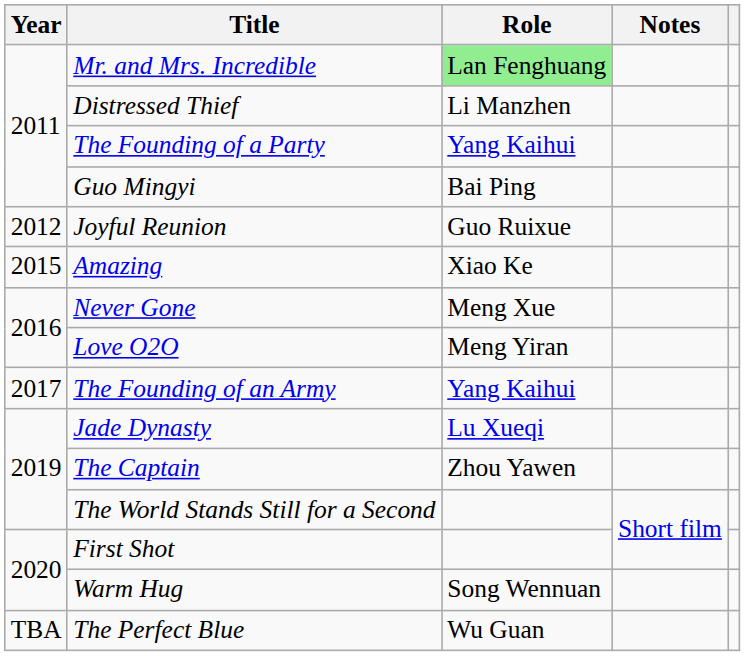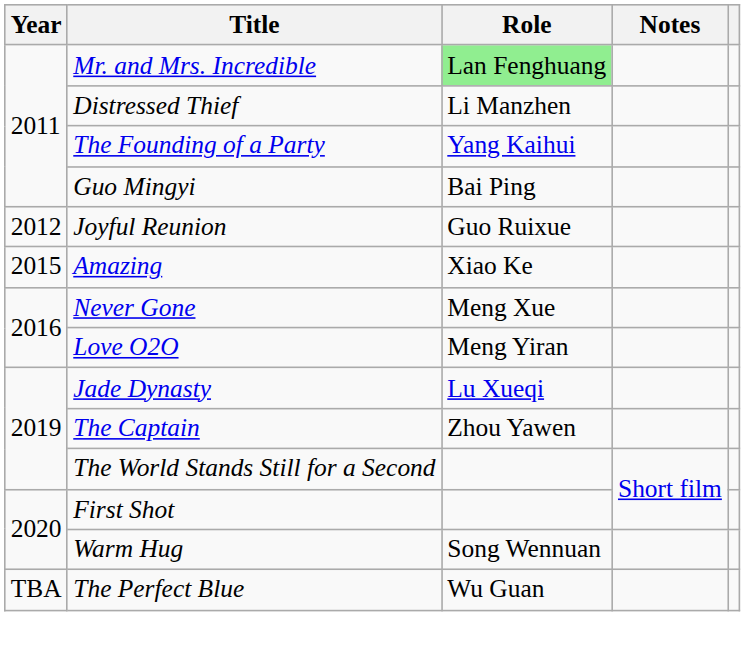 <table class="wikitable sortable">
 <tr>
 <th scope="col">Year</th>
 <th scope="col">Title</th>
 <th scope="col">Role</th>
 <th scope="col" class="unsortable">Notes</th>
 <th scope="col" class="unsortable"></th>
 </tr>
 <tr>
 <td rowspan="4">2011</td>
 <td><em><a href='#'>Mr. and Mrs. Incredible</a></em></td>
 <td style="background: lightgreen;">Lan Fenghuang</td>
 <td></td>
 <td></td>
 </tr>
 <tr>
 <td><em>Distressed Thief</em></td>
 <td>Li Manzhen</td>
 <td></td>
 <td></td>
 </tr>
 <tr>
 <td><em><a href='#'>The Founding of a Party</a></em></td>
 <td><a href='#'>Yang Kaihui</a></td>
 <td></td>
 <td></td>
 </tr>
 <tr>
 <td><em>Guo Mingyi</em></td>
 <td>Bai Ping</td>
 <td></td>
 <td></td>
 </tr>
 <tr>
 <td>2012</td>
 <td><em>Joyful Reunion</em></td>
 <td>Guo Ruixue</td>
 <td></td>
 <td></td>
 </tr>
 <tr>
 <td>2015</td>
 <td><em><a href='#'>Amazing</a></em></td>
 <td>Xiao Ke</td>
 <td></td>
 <td></td>
 </tr>
 <tr>
 <td rowspan="2">2016</td>
 <td><em><a href='#'>Never Gone</a></em></td>
 <td>Meng Xue</td>
 <td></td>
 <td></td>
 </tr>
 <tr>
 <td><em><a href='#'>Love O2O</a></em></td>
 <td>Meng Yiran</td>
 <td></td>
 <td></td>
 </tr>
 <tr>
-<td>2017</td>
-<td><em><a href='#'>The Founding of an Army</a></em></td>
-<td><a href='#'>Yang Kaihui</a></td>
-<td></td>
-<td></td>
-</tr>
-<tr>
 <td rowspan=3>2019</td>
 <td><em><a href='#'>Jade Dynasty</a></em></td>
 <td><a href='#'>Lu Xueqi</a></td>
 <td></td>
 <td></td>
 </tr>
 <tr>
 <td><em><a href='#'>The Captain</a></em></td>
 <td>Zhou Yawen</td>
 <td></td>
 <td></td>
 </tr>
 <tr>
 <td><em>The World Stands Still for a Second</em></td>
 <td></td>
 <td rowspan="2"><a href='#'>Short film</a></td>
 <td></td>
 </tr>
 <tr>
 <td rowspan=2>2020</td>
 <td><em>First Shot</em></td>
 <td></td>
 <td></td>
 </tr>
 <tr>
 <td><em>Warm Hug</em></td>
 <td>Song Wennuan</td>
 <td></td>
 <td></td>
 </tr>
 <tr>
 <td rowspan=1>TBA</td>
 <td><em>The Perfect Blue</em></td>
 <td>Wu Guan</td>
 <td></td>
 <td></td>
 </tr>
 </table>
